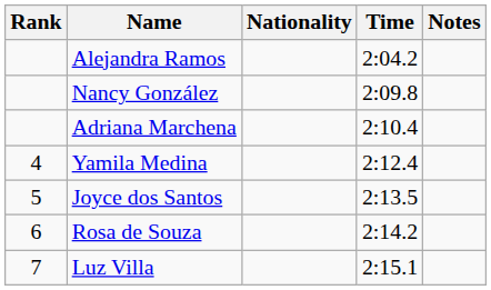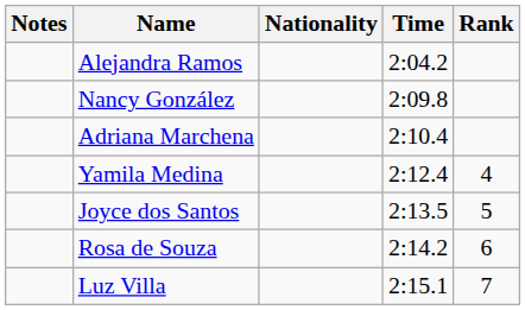 <table class="wikitable sortable" style="text-align:center">
 <tr>
-<th>Rank</th>
+<th>Notes</th>
 <th>Name</th>
 <th>Nationality</th>
 <th>Time</th>
-<th>Notes</th>
+<th>Rank</th>
 </tr>
 <tr>
 <td></td>
 <td align=left><a href='#'>Alejandra Ramos</a></td>
 <td align=left></td>
 <td>2:04.2</td>
 <td></td>
 </tr>
 <tr>
 <td></td>
 <td align=left><a href='#'>Nancy González</a></td>
 <td align=left></td>
 <td>2:09.8</td>
 <td></td>
 </tr>
 <tr>
 <td></td>
 <td align=left><a href='#'>Adriana Marchena</a></td>
 <td align=left></td>
 <td>2:10.4</td>
 <td></td>
 </tr>
 <tr>
-<td>4</td>
+<td></td>
 <td align=left><a href='#'>Yamila Medina</a></td>
 <td align=left></td>
 <td>2:12.4</td>
-<td></td>
+<td>4</td>
 </tr>
 <tr>
-<td>5</td>
+<td></td>
 <td align=left><a href='#'>Joyce dos Santos</a></td>
 <td align=left></td>
 <td>2:13.5</td>
-<td></td>
+<td>5</td>
 </tr>
 <tr>
-<td>6</td>
+<td></td>
 <td align=left><a href='#'>Rosa de Souza</a></td>
 <td align=left></td>
 <td>2:14.2</td>
-<td></td>
+<td>6</td>
 </tr>
 <tr>
-<td>7</td>
+<td></td>
 <td align=left><a href='#'>Luz Villa</a></td>
 <td align=left></td>
 <td>2:15.1</td>
-<td></td>
+<td>7</td>
 </tr>
 </table>
